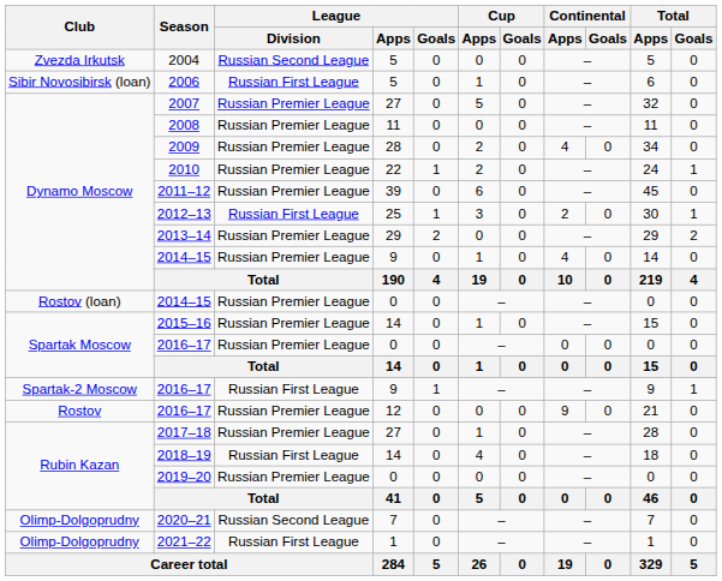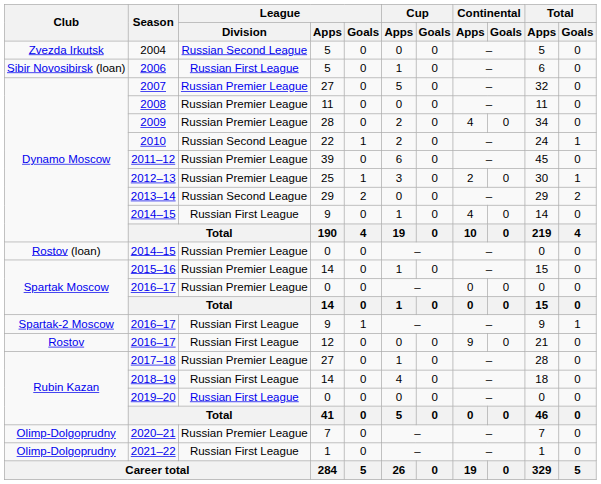 <table class="wikitable" style="text-align: center;">
 <tr>
 <th rowspan=2>Club</th>
 <th rowspan=2>Season</th>
 <th colspan=3>League</th>
 <th colspan=2>Cup</th>
 <th colspan=2>Continental</th>
 <th colspan=2>Total</th>
 </tr>
 <tr>
 <th>Division</th>
 <th>Apps</th>
 <th>Goals</th>
 <th>Apps</th>
 <th>Goals</th>
 <th>Apps</th>
 <th>Goals</th>
 <th>Apps</th>
 <th>Goals</th>
 </tr>
 <tr>
 <td><a href='#'>Zvezda Irkutsk</a></td>
 <td>2004</td>
 <td><a href='#'>Russian Second League</a></td>
 <td>5</td>
 <td>0</td>
 <td>0</td>
 <td>0</td>
 <td colspan=2>–</td>
 <td>5</td>
 <td>0</td>
 </tr>
 <tr>
 <td><a href='#'>Sibir Novosibirsk</a> (loan)</td>
 <td><a href='#'>2006</a></td>
 <td><a href='#'>Russian First League</a></td>
 <td>5</td>
 <td>0</td>
 <td>1</td>
 <td>0</td>
 <td colspan=2>–</td>
 <td>6</td>
 <td>0</td>
 </tr>
 <tr>
 <td rowspan="9"><a href='#'>Dynamo Moscow</a></td>
 <td><a href='#'>2007</a></td>
 <td><a href='#'>Russian Premier League</a></td>
 <td>27</td>
 <td>0</td>
 <td>5</td>
 <td>0</td>
 <td colspan=2>–</td>
 <td>32</td>
 <td>0</td>
 </tr>
 <tr>
 <td><a href='#'>2008</a></td>
 <td>Russian Premier League</td>
 <td>11</td>
 <td>0</td>
 <td>0</td>
 <td>0</td>
 <td colspan=2>–</td>
 <td>11</td>
 <td>0</td>
 </tr>
 <tr>
 <td><a href='#'>2009</a></td>
 <td>Russian Premier League</td>
 <td>28</td>
 <td>0</td>
 <td>2</td>
 <td>0</td>
 <td>4</td>
 <td>0</td>
 <td>34</td>
 <td>0</td>
 </tr>
 <tr>
 <td><a href='#'>2010</a></td>
-<td>Russian Premier League</td>
+<td>Russian Second League</td>
 <td>22</td>
 <td>1</td>
 <td>2</td>
 <td>0</td>
 <td colspan=2>–</td>
 <td>24</td>
 <td>1</td>
 </tr>
 <tr>
 <td><a href='#'>2011–12</a></td>
 <td>Russian Premier League</td>
 <td>39</td>
 <td>0</td>
 <td>6</td>
 <td>0</td>
 <td colspan=2>–</td>
 <td>45</td>
 <td>0</td>
 </tr>
 <tr>
 <td><a href='#'>2012–13</a></td>
-<td><a href='#'>Russian First League</a></td>
+<td>Russian Premier League</td>
 <td>25</td>
 <td>1</td>
 <td>3</td>
 <td>0</td>
 <td>2</td>
 <td>0</td>
 <td>30</td>
 <td>1</td>
 </tr>
 <tr>
 <td><a href='#'>2013–14</a></td>
-<td>Russian Premier League</td>
+<td>Russian Second League</td>
 <td>29</td>
 <td>2</td>
 <td>0</td>
 <td>0</td>
 <td colspan=2>–</td>
 <td>29</td>
 <td>2</td>
 </tr>
 <tr>
 <td><a href='#'>2014–15</a></td>
-<td>Russian Premier League</td>
+<td>Russian First League</td>
 <td>9</td>
 <td>0</td>
 <td>1</td>
 <td>0</td>
 <td>4</td>
 <td>0</td>
 <td>14</td>
 <td>0</td>
 </tr>
 <tr>
 <th colspan=2>Total</th>
 <th>190</th>
 <th>4</th>
 <th>19</th>
 <th>0</th>
 <th>10</th>
 <th>0</th>
 <th>219</th>
 <th>4</th>
 </tr>
 <tr>
 <td><a href='#'>Rostov</a> (loan)</td>
 <td><a href='#'>2014–15</a></td>
 <td>Russian Premier League</td>
 <td>0</td>
 <td>0</td>
 <td colspan=2>–</td>
 <td colspan=2>–</td>
 <td>0</td>
 <td>0</td>
 </tr>
 <tr>
 <td rowspan="3"><a href='#'>Spartak Moscow</a></td>
 <td><a href='#'>2015–16</a></td>
 <td>Russian Premier League</td>
 <td>14</td>
 <td>0</td>
 <td>1</td>
 <td>0</td>
 <td colspan=2>–</td>
 <td>15</td>
 <td>0</td>
 </tr>
 <tr>
 <td><a href='#'>2016–17</a></td>
 <td>Russian Premier League</td>
 <td>0</td>
 <td>0</td>
 <td colspan=2>–</td>
 <td>0</td>
 <td>0</td>
 <td>0</td>
 <td>0</td>
 </tr>
 <tr>
 <th colspan=2>Total</th>
 <th>14</th>
 <th>0</th>
 <th>1</th>
 <th>0</th>
 <th>0</th>
 <th>0</th>
 <th>15</th>
 <th>0</th>
 </tr>
 <tr>
 <td><a href='#'>Spartak-2 Moscow</a></td>
 <td><a href='#'>2016–17</a></td>
 <td>Russian First League</td>
 <td>9</td>
 <td>1</td>
 <td colspan=2>–</td>
 <td colspan=2>–</td>
 <td>9</td>
 <td>1</td>
 </tr>
 <tr>
 <td><a href='#'>Rostov</a></td>
 <td><a href='#'>2016–17</a></td>
-<td>Russian Premier League</td>
+<td>Russian First League</td>
 <td>12</td>
 <td>0</td>
 <td>0</td>
 <td>0</td>
 <td>9</td>
 <td>0</td>
 <td>21</td>
 <td>0</td>
 </tr>
 <tr>
 <td rowspan="4"><a href='#'>Rubin Kazan</a></td>
 <td><a href='#'>2017–18</a></td>
 <td>Russian Premier League</td>
 <td>27</td>
 <td>0</td>
 <td>1</td>
 <td>0</td>
 <td colspan=2>–</td>
 <td>28</td>
 <td>0</td>
 </tr>
 <tr>
 <td><a href='#'>2018–19</a></td>
 <td>Russian First League</td>
 <td>14</td>
 <td>0</td>
 <td>4</td>
 <td>0</td>
 <td colspan=2>–</td>
 <td>18</td>
 <td>0</td>
 </tr>
 <tr>
 <td><a href='#'>2019–20</a></td>
-<td>Russian Premier League</td>
+<td><a href='#'>Russian First League</a></td>
 <td>0</td>
 <td>0</td>
 <td>0</td>
 <td>0</td>
 <td colspan=2>–</td>
 <td>0</td>
 <td>0</td>
 </tr>
 <tr>
 <th colspan=2>Total</th>
 <th>41</th>
 <th>0</th>
 <th>5</th>
 <th>0</th>
 <th>0</th>
 <th>0</th>
 <th>46</th>
 <th>0</th>
 </tr>
 <tr>
 <td><a href='#'>Olimp-Dolgoprudny</a></td>
 <td><a href='#'>2020–21</a></td>
-<td>Russian Second League</td>
+<td>Russian Premier League</td>
 <td>7</td>
 <td>0</td>
 <td colspan=2>–</td>
 <td colspan=2>–</td>
 <td>7</td>
 <td>0</td>
 </tr>
 <tr>
 <td><a href='#'>Olimp-Dolgoprudny</a></td>
 <td><a href='#'>2021–22</a></td>
 <td>Russian First League</td>
 <td>1</td>
 <td>0</td>
 <td colspan=2>–</td>
 <td colspan=2>–</td>
 <td>1</td>
 <td>0</td>
 </tr>
 <tr>
 <th colspan=3>Career total</th>
 <th>284</th>
 <th>5</th>
 <th>26</th>
 <th>0</th>
 <th>19</th>
 <th>0</th>
 <th>329</th>
 <th>5</th>
 </tr>
 </table>
